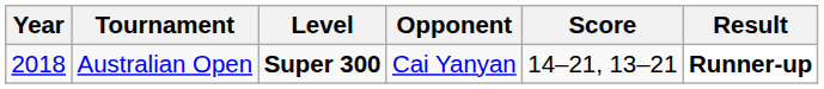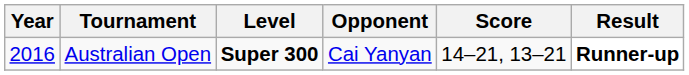 <table class="sortable wikitable" style="font-size: 90%;">
 <tr>
 <th>Year</th>
 <th>Tournament</th>
 <th>Level</th>
 <th>Opponent</th>
 <th>Score</th>
 <th>Result</th>
 </tr>
 <tr>
-<td align="center"><a href='#'>2018</a></td>
+<td align="center"><a href='#'>2016</a></td>
 <td align="left"><a href='#'>Australian Open</a></td>
 <td align="left"><strong>Super 300</strong></td>
 <td align="left"> <a href='#'>Cai Yanyan</a></td>
 <td align="left">14–21, 13–21</td>
 <td style="text-align:left; background:white"> <strong>Runner-up</strong></td>
 </tr>
 </table>
